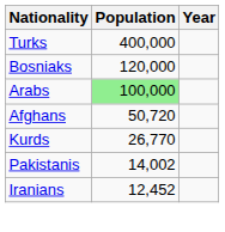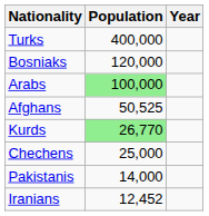 <table class="sortable wikitable">
 <tr>
 <th>Nationality</th>
 <th>Population</th>
 <th>Year</th>
 </tr>
 <tr>
 <td><a href='#'>Turks</a></td>
 <td align="right">400,000</td>
 <td></td>
 </tr>
 <tr>
 <td><a href='#'>Bosniaks</a></td>
 <td align="right">120,000</td>
 <td></td>
 </tr>
 <tr>
 <td><a href='#'>Arabs</a></td>
 <td align="right" style="background: lightgreen;">100,000</td>
 <td></td>
 </tr>
 <tr>
 <td><a href='#'>Afghans</a></td>
-<td align="right">50,720</td>
+<td align="right">50,525</td>
 <td></td>
 </tr>
 <tr>
 <td><a href='#'>Kurds</a></td>
-<td align="right">26,770</td>
+<td align="right" style="background: lightgreen;">26,770</td>
+<td></td>
+</tr>
+<tr>
+<td><a href='#'>Chechens</a></td>
+<td align="right">25,000</td>
 <td></td>
 </tr>
 <tr>
 <td><a href='#'>Pakistanis</a></td>
-<td align="right">14,002</td>
+<td align="right">14,000</td>
 <td></td>
 </tr>
 <tr>
 <td><a href='#'>Iranians</a></td>
 <td align="right">12,452</td>
 <td></td>
 </tr>
 </table>
